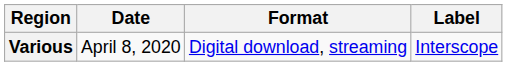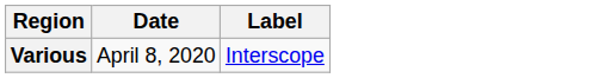 <table class="wikitable plainrowheaders">
 <tr>
 <th>Region</th>
 <th>Date</th>
-<th>Format</th>
 <th>Label</th>
 </tr>
 <tr>
 <th scope="row">Various</th>
 <td>April 8, 2020</td>
-<td><a href='#'>Digital download</a>, <a href='#'>streaming</a></td>
 <td><a href='#'>Interscope</a></td>
 </tr>
 </table>
